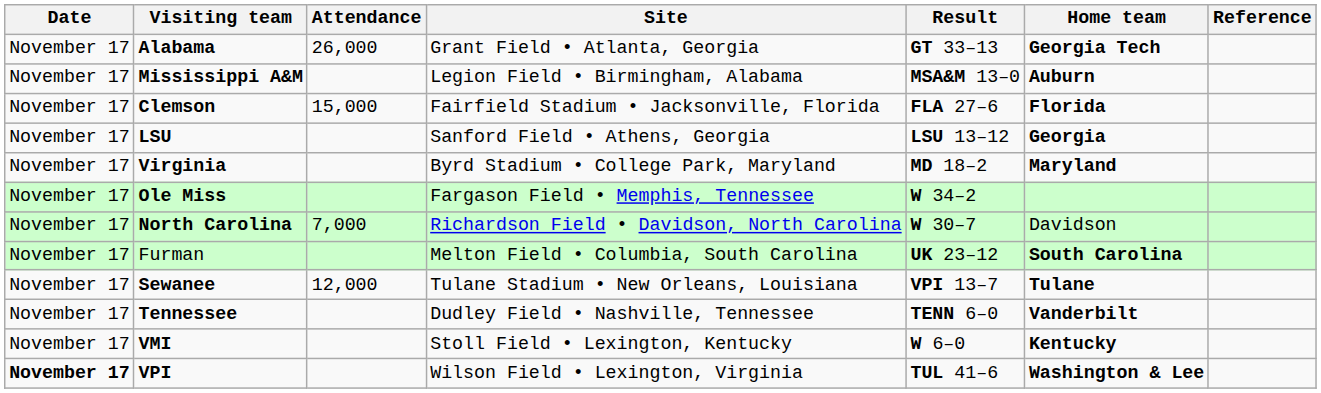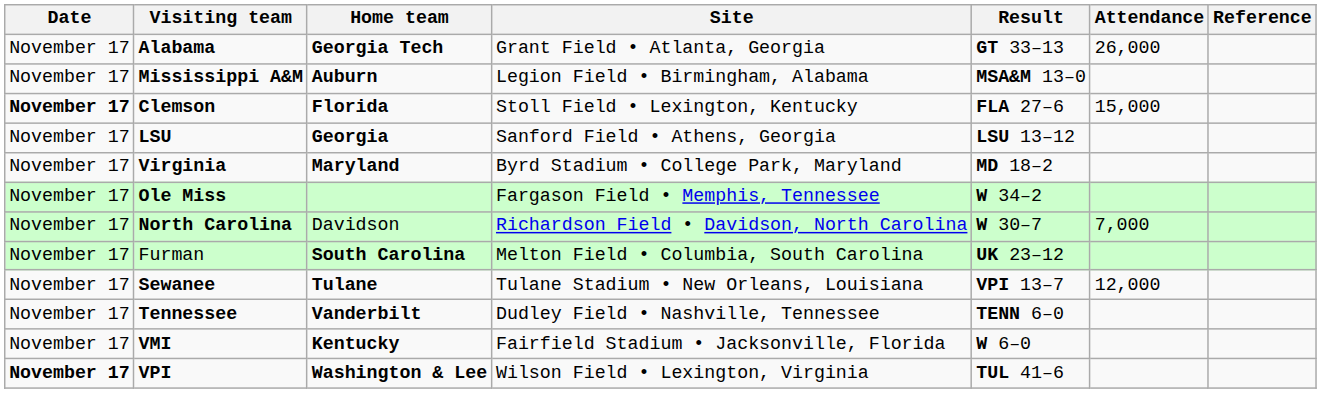 <table class="wikitable" style="font-size:95%;">
 <tr>
 <th>Date</th>
 <th>Visiting team</th>
-<th>Attendance</th>
+<th>Home team</th>
 <th>Site</th>
 <th>Result</th>
-<th>Home team</th>
+<th>Attendance</th>
 <th class="unsortable">Reference</th>
 </tr>
 <tr bgcolor=>
 <td>November 17</td>
 <td><strong>Alabama</strong></td>
-<td>26,000</td>
+<td><strong>Georgia Tech</strong></td>
 <td>Grant Field • Atlanta, Georgia</td>
 <td><strong>GT</strong> 33–13</td>
-<td><strong>Georgia Tech</strong></td>
+<td>26,000</td>
 <td></td>
 </tr>
 <tr bgcolor=>
 <td>November 17</td>
 <td><strong>Mississippi A&M</strong></td>
-<td></td>
+<td><strong>Auburn</strong></td>
 <td>Legion Field • Birmingham, Alabama</td>
 <td><strong>MSA&M</strong> 13–0</td>
-<td><strong>Auburn</strong></td>
+<td></td>
 <td></td>
 </tr>
 <tr bgcolor=>
-<td>November 17</td>
+<td><strong>November 17</strong></td>
 <td><strong>Clemson</strong></td>
+<td><strong>Florida</strong></td>
+<td>Stoll Field • Lexington, Kentucky</td>
+<td><strong>FLA</strong> 27–6</td>
 <td>15,000</td>
-<td>Fairfield Stadium • Jacksonville, Florida</td>
-<td><strong>FLA</strong> 27–6</td>
-<td><strong>Florida</strong></td>
 <td></td>
 </tr>
 <tr bgcolor=>
 <td>November 17</td>
 <td><strong>LSU</strong></td>
-<td></td>
+<td><strong>Georgia</strong></td>
 <td>Sanford Field • Athens, Georgia</td>
 <td><strong>LSU</strong> 13–12</td>
-<td><strong>Georgia</strong></td>
+<td></td>
 <td></td>
 </tr>
 <tr bgcolor=>
 <td>November 17</td>
 <td><strong>Virginia</strong></td>
-<td></td>
+<td><strong>Maryland</strong></td>
 <td>Byrd Stadium • College Park, Maryland</td>
 <td><strong>MD</strong> 18–2</td>
-<td><strong>Maryland</strong></td>
+<td></td>
 <td></td>
 </tr>
 <tr bgcolor=ccffcc>
 <td>November 17</td>
 <td><strong>Ole Miss</strong></td>
 <td></td>
 <td>Fargason Field • <a href='#'>Memphis, Tennessee</a></td>
 <td><strong>W</strong> 34–2</td>
 <td></td>
 <td></td>
 </tr>
 <tr bgcolor=ccffcc>
 <td>November 17</td>
 <td><strong>North Carolina</strong></td>
-<td>7,000</td>
+<td>Davidson</td>
 <td><a href='#'>Richardson Field</a> • <a href='#'>Davidson, North Carolina</a></td>
 <td><strong>W</strong> 30–7</td>
-<td>Davidson</td>
+<td>7,000</td>
 <td></td>
 </tr>
 <tr bgcolor=ccffcc>
 <td>November 17</td>
 <td>Furman</td>
-<td></td>
+<td><strong>South Carolina</strong></td>
 <td>Melton Field • Columbia, South Carolina</td>
 <td><strong>UK</strong> 23–12</td>
-<td><strong>South Carolina</strong></td>
+<td></td>
 <td></td>
 </tr>
 <tr bgcolor=>
 <td>November 17</td>
 <td><strong>Sewanee</strong></td>
-<td>12,000</td>
+<td><strong>Tulane</strong></td>
 <td>Tulane Stadium • New Orleans, Louisiana</td>
 <td><strong>VPI</strong> 13–7</td>
-<td><strong>Tulane</strong></td>
+<td>12,000</td>
 <td></td>
 </tr>
 <tr bgcolor=>
 <td>November 17</td>
 <td><strong>Tennessee</strong></td>
-<td></td>
+<td><strong>Vanderbilt</strong></td>
 <td>Dudley Field • Nashville, Tennessee</td>
 <td><strong>TENN</strong> 6–0</td>
-<td><strong>Vanderbilt</strong></td>
+<td></td>
 <td></td>
 </tr>
 <tr bgcolor=>
 <td>November 17</td>
 <td><strong>VMI</strong></td>
+<td><strong>Kentucky</strong></td>
+<td>Fairfield Stadium • Jacksonville, Florida</td>
+<td><strong>W</strong> 6–0</td>
 <td></td>
-<td>Stoll Field • Lexington, Kentucky</td>
-<td><strong>W</strong> 6–0</td>
-<td><strong>Kentucky</strong></td>
 <td></td>
 </tr>
 <tr bgcolor=>
 <td><strong>November 17</strong></td>
 <td><strong>VPI</strong></td>
-<td></td>
+<td><strong>Washington & Lee</strong></td>
 <td>Wilson Field • Lexington, Virginia</td>
 <td><strong>TUL</strong> 41–6</td>
-<td><strong>Washington & Lee</strong></td>
+<td></td>
 <td></td>
 </tr>
 </table>
